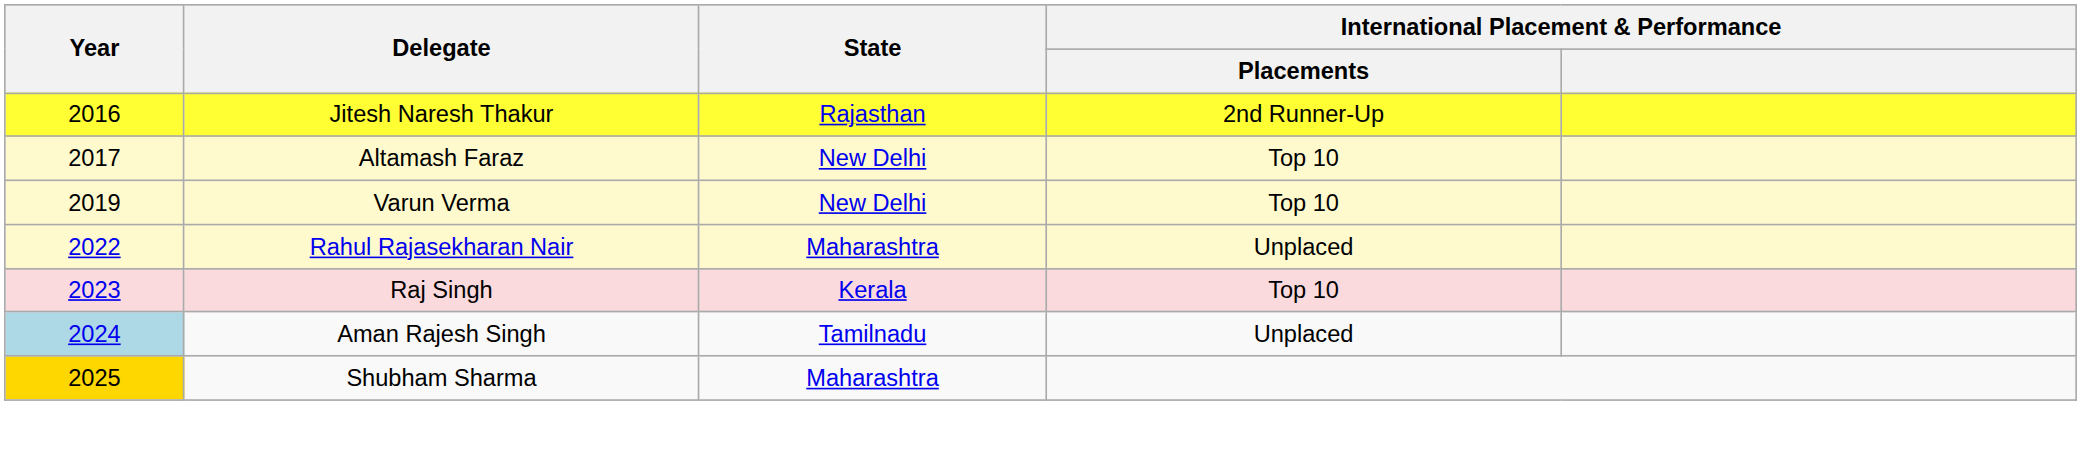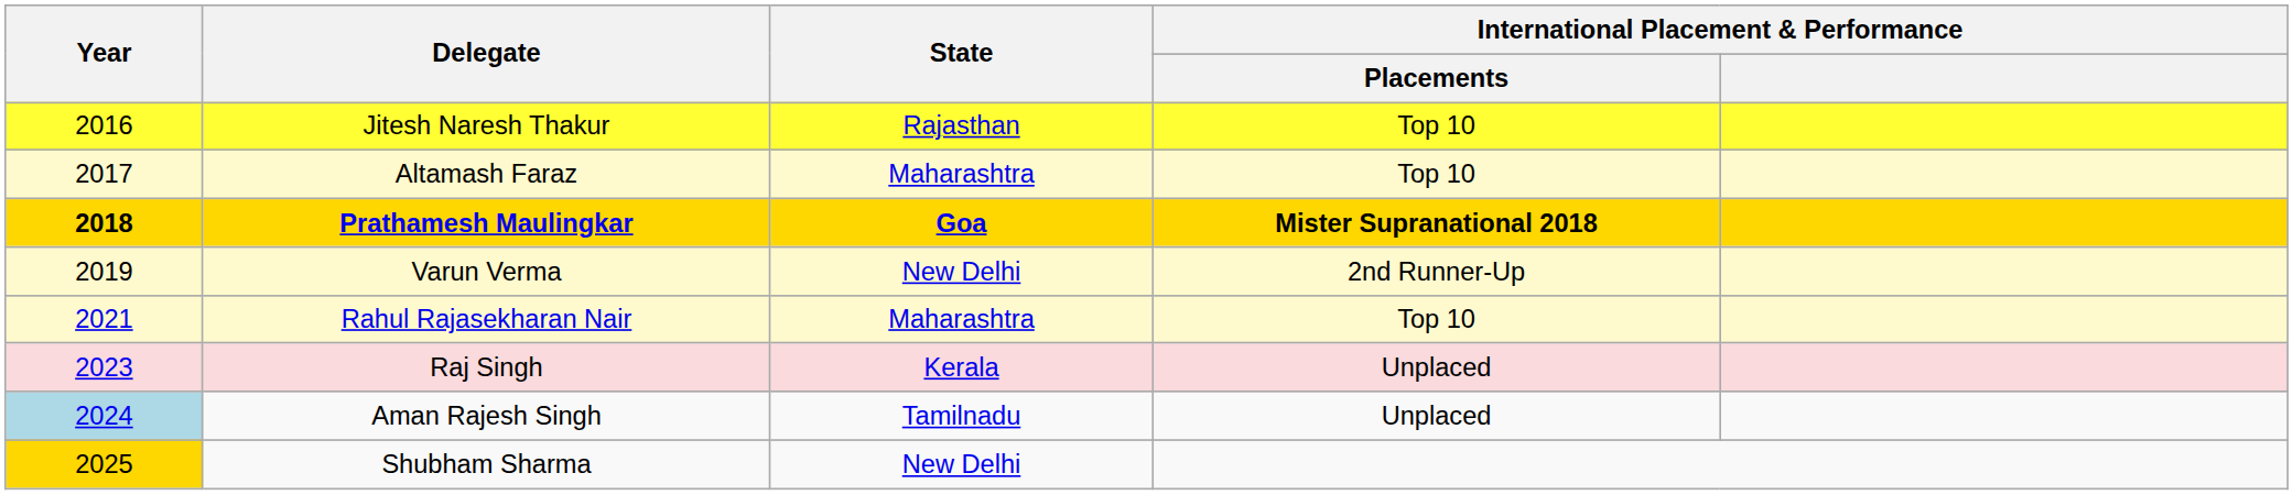 <table class="wikitable" style="text-align:center; line-height:20px; font-size:90%; width:100%;">
 <tr>
 <th rowspan="2"  width=100px>Year</th>
 <th rowspan="2"  width=300px>Delegate</th>
 <th rowspan="2"  width=200px>State</th>
 <th colspan="2"  width=100px>International Placement & Performance</th>
 </tr>
 <tr>
 <th width=300px>Placements</th>
 <th width=300px></th>
 </tr>
 <tr style="background-color:#FFFF33;">
 <td>2016</td>
 <td>Jitesh Naresh Thakur</td>
 <td><a href='#'>Rajasthan</a></td>
-<td>2nd Runner-Up</td>
+<td>Top 10</td>
 <td style="background:;"></td>
 </tr>
 <tr style="background-color:#FFFACD">
 <td>2017</td>
 <td>Altamash Faraz</td>
-<td><a href='#'>New Delhi</a></td>
+<td><a href='#'>Maharashtra</a></td>
 <td>Top 10</td>
+<td style="background:;"></td>
+</tr>
+<tr style="background-color:gold; font-weight: bold">
+<td>2018</td>
+<td><a href='#'>Prathamesh Maulingkar</a></td>
+<td><a href='#'>Goa</a></td>
+<td>Mister Supranational 2018</td>
 <td style="background:;"></td>
 </tr>
 <tr style="background-color:#FFFACD">
 <td>2019</td>
 <td>Varun Verma</td>
 <td><a href='#'>New Delhi</a></td>
-<td>Top 10</td>
+<td>2nd Runner-Up</td>
 <td style="background:;"></td>
 </tr>
 <tr style="background-color:#FFFACD">
-<td><a href='#'>2022</a></td>
+<td><a href='#'>2021</a></td>
 <td><a href='#'>Rahul Rajasekharan Nair</a></td>
 <td><a href='#'>Maharashtra</a></td>
-<td align="center">Unplaced</td>
+<td>Top 10</td>
 <td style="background:;"></td>
 </tr>
 <tr style="background:#FADADD;">
 <td><a href='#'>2023</a></td>
 <td>Raj Singh</td>
 <td><a href='#'>Kerala</a></td>
-<td>Top 10</td>
+<td align="center">Unplaced</td>
 <td style="background:;"></td>
 </tr>
 <tr>
 <td style="background: lightblue;"><a href='#'>2024</a></td>
 <td>Aman Rajesh Singh</td>
 <td><a href='#'>Tamilnadu</a></td>
 <td>Unplaced</td>
 <td></td>
 </tr>
 <tr>
 <td style="background: gold;">2025</td>
 <td>Shubham Sharma</td>
-<td><a href='#'>Maharashtra</a></td>
+<td><a href='#'>New Delhi</a></td>
 <td colspan=2></td>
 </tr>
 </table>
